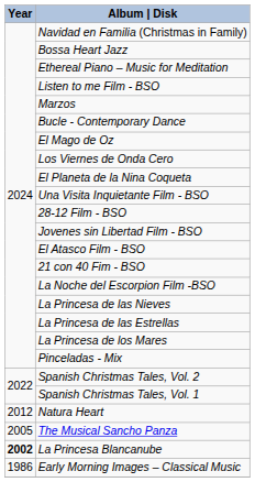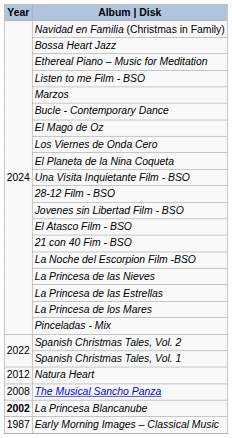 <table class="wikitable">
 <tr>
 <th style="background:#B0C4DE;">Year</th>
 <th style="background:#B0C4DE;">Album | Disk</th>
 </tr>
 <tr>
 <td rowspan="19">2024</td>
 <td><em>Navidad en Familia</em> (Christmas in Family)</td>
 </tr>
 <tr>
 <td><em>Bossa Heart Jazz</em></td>
 </tr>
 <tr>
 <td><em>Ethereal Piano – Music for Meditation</em></td>
 </tr>
 <tr>
 <td><em>Listen to me Film - BSO</em></td>
 </tr>
 <tr>
 <td><em>Marzos</em></td>
 </tr>
 <tr>
 <td><em>Bucle - Contemporary Dance</em></td>
 </tr>
 <tr>
 <td><em>El Mago de Oz</em></td>
 </tr>
 <tr>
 <td><em>Los Viernes de Onda Cero</em></td>
 </tr>
 <tr>
 <td><em>El Planeta de la Nina Coqueta</em></td>
 </tr>
 <tr>
 <td><em>Una Visita Inquietante Film - BSO</em></td>
 </tr>
 <tr>
 <td><em>28-12 Film - BSO</em></td>
 </tr>
 <tr>
 <td><em>Jovenes sin Libertad Film - BSO</em></td>
 </tr>
 <tr>
 <td><em>El Atasco Film - BSO</em></td>
 </tr>
 <tr>
 <td><em>21 con 40 Fim - BSO</em></td>
 </tr>
 <tr>
 <td><em>La Noche del Escorpion Film -BSO</em></td>
 </tr>
 <tr>
 <td><em>La Princesa de las Nieves</em></td>
 </tr>
 <tr>
 <td><em>La Princesa de las Estrellas</em></td>
 </tr>
 <tr>
 <td><em>La Princesa de los Mares</em></td>
 </tr>
 <tr>
 <td><em>Pinceladas - Mix</em></td>
 </tr>
 <tr>
 <td rowspan="2">2022</td>
 <td><em>Spanish Christmas Tales, Vol. 2</em></td>
 </tr>
 <tr>
 <td><em>Spanish Christmas Tales, Vol. 1</em></td>
 </tr>
 <tr>
 <td rowspan="1">2012</td>
 <td><em>Natura Heart</em></td>
 </tr>
 <tr>
-<td rowspan="1">2005</td>
+<td rowspan="1">2008</td>
 <td><em><a href='#'>The Musical Sancho Panza</a></em></td>
 </tr>
 <tr>
 <td><strong>2002</strong></td>
 <td><em>La Princesa Blancanube</em></td>
 </tr>
 <tr>
-<td>1986</td>
+<td>1987</td>
 <td><em>Early Morning Images – Classical Music</em></td>
 </tr>
 <tr>
 </tr>
 </table>
